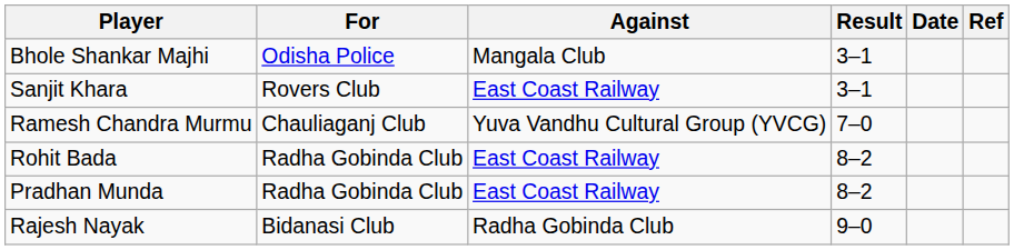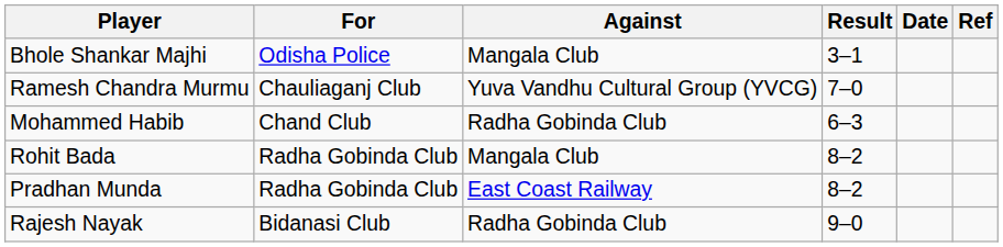 <table class="wikitable">
 <tr>
 <th>Player</th>
 <th>For</th>
 <th>Against</th>
 <th style="text-align:center">Result</th>
 <th>Date</th>
 <th>Ref</th>
 </tr>
 <tr>
 <td> Bhole Shankar Majhi</td>
 <td><a href='#'>Odisha Police</a></td>
 <td>Mangala Club</td>
 <td>3–1</td>
 <td></td>
 <td></td>
 </tr>
 <tr>
-<td> Sanjit Khara</td>
-<td>Rovers Club</td>
-<td><a href='#'>East Coast Railway</a></td>
-<td>3–1</td>
-<td></td>
-<td></td>
-</tr>
-<tr>
 <td> Ramesh Chandra Murmu</td>
 <td>Chauliaganj Club</td>
 <td>Yuva Vandhu Cultural Group (YVCG)</td>
 <td>7–0</td>
 <td></td>
 <td></td>
 </tr>
 <tr>
+<td> Mohammed Habib</td>
+<td>Chand Club</td>
+<td>Radha Gobinda Club</td>
+<td>6–3</td>
+<td></td>
+<td></td>
+</tr>
+<tr>
 <td> Rohit Bada</td>
 <td>Radha Gobinda Club</td>
-<td><a href='#'>East Coast Railway</a></td>
+<td>Mangala Club</td>
 <td>8–2</td>
 <td></td>
 <td></td>
 </tr>
 <tr>
 <td> Pradhan Munda</td>
 <td>Radha Gobinda Club</td>
 <td><a href='#'>East Coast Railway</a></td>
 <td>8–2</td>
 <td></td>
 <td></td>
 </tr>
 <tr>
 <td> Rajesh Nayak</td>
 <td>Bidanasi Club</td>
 <td>Radha Gobinda Club</td>
 <td>9–0</td>
 <td></td>
 <td></td>
 </tr>
 </table>
